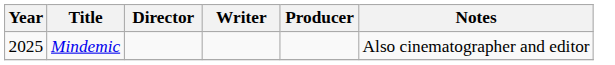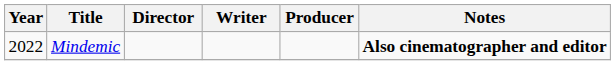 <table class="wikitable">
 <tr>
 <th>Year</th>
 <th>Title</th>
 <th width=65>Director</th>
 <th width=65>Writer</th>
 <th width=65>Producer</th>
 <th>Notes</th>
 </tr>
 <tr>
-<td>2025</td>
+<td>2022</td>
 <td><em><a href='#'>Mindemic</a></em></td>
 <td></td>
 <td></td>
 <td></td>
-<td>Also cinematographer and editor</td>
+<td><strong>Also cinematographer and editor</strong></td>
 </tr>
 <tr>
 </tr>
 </table>
